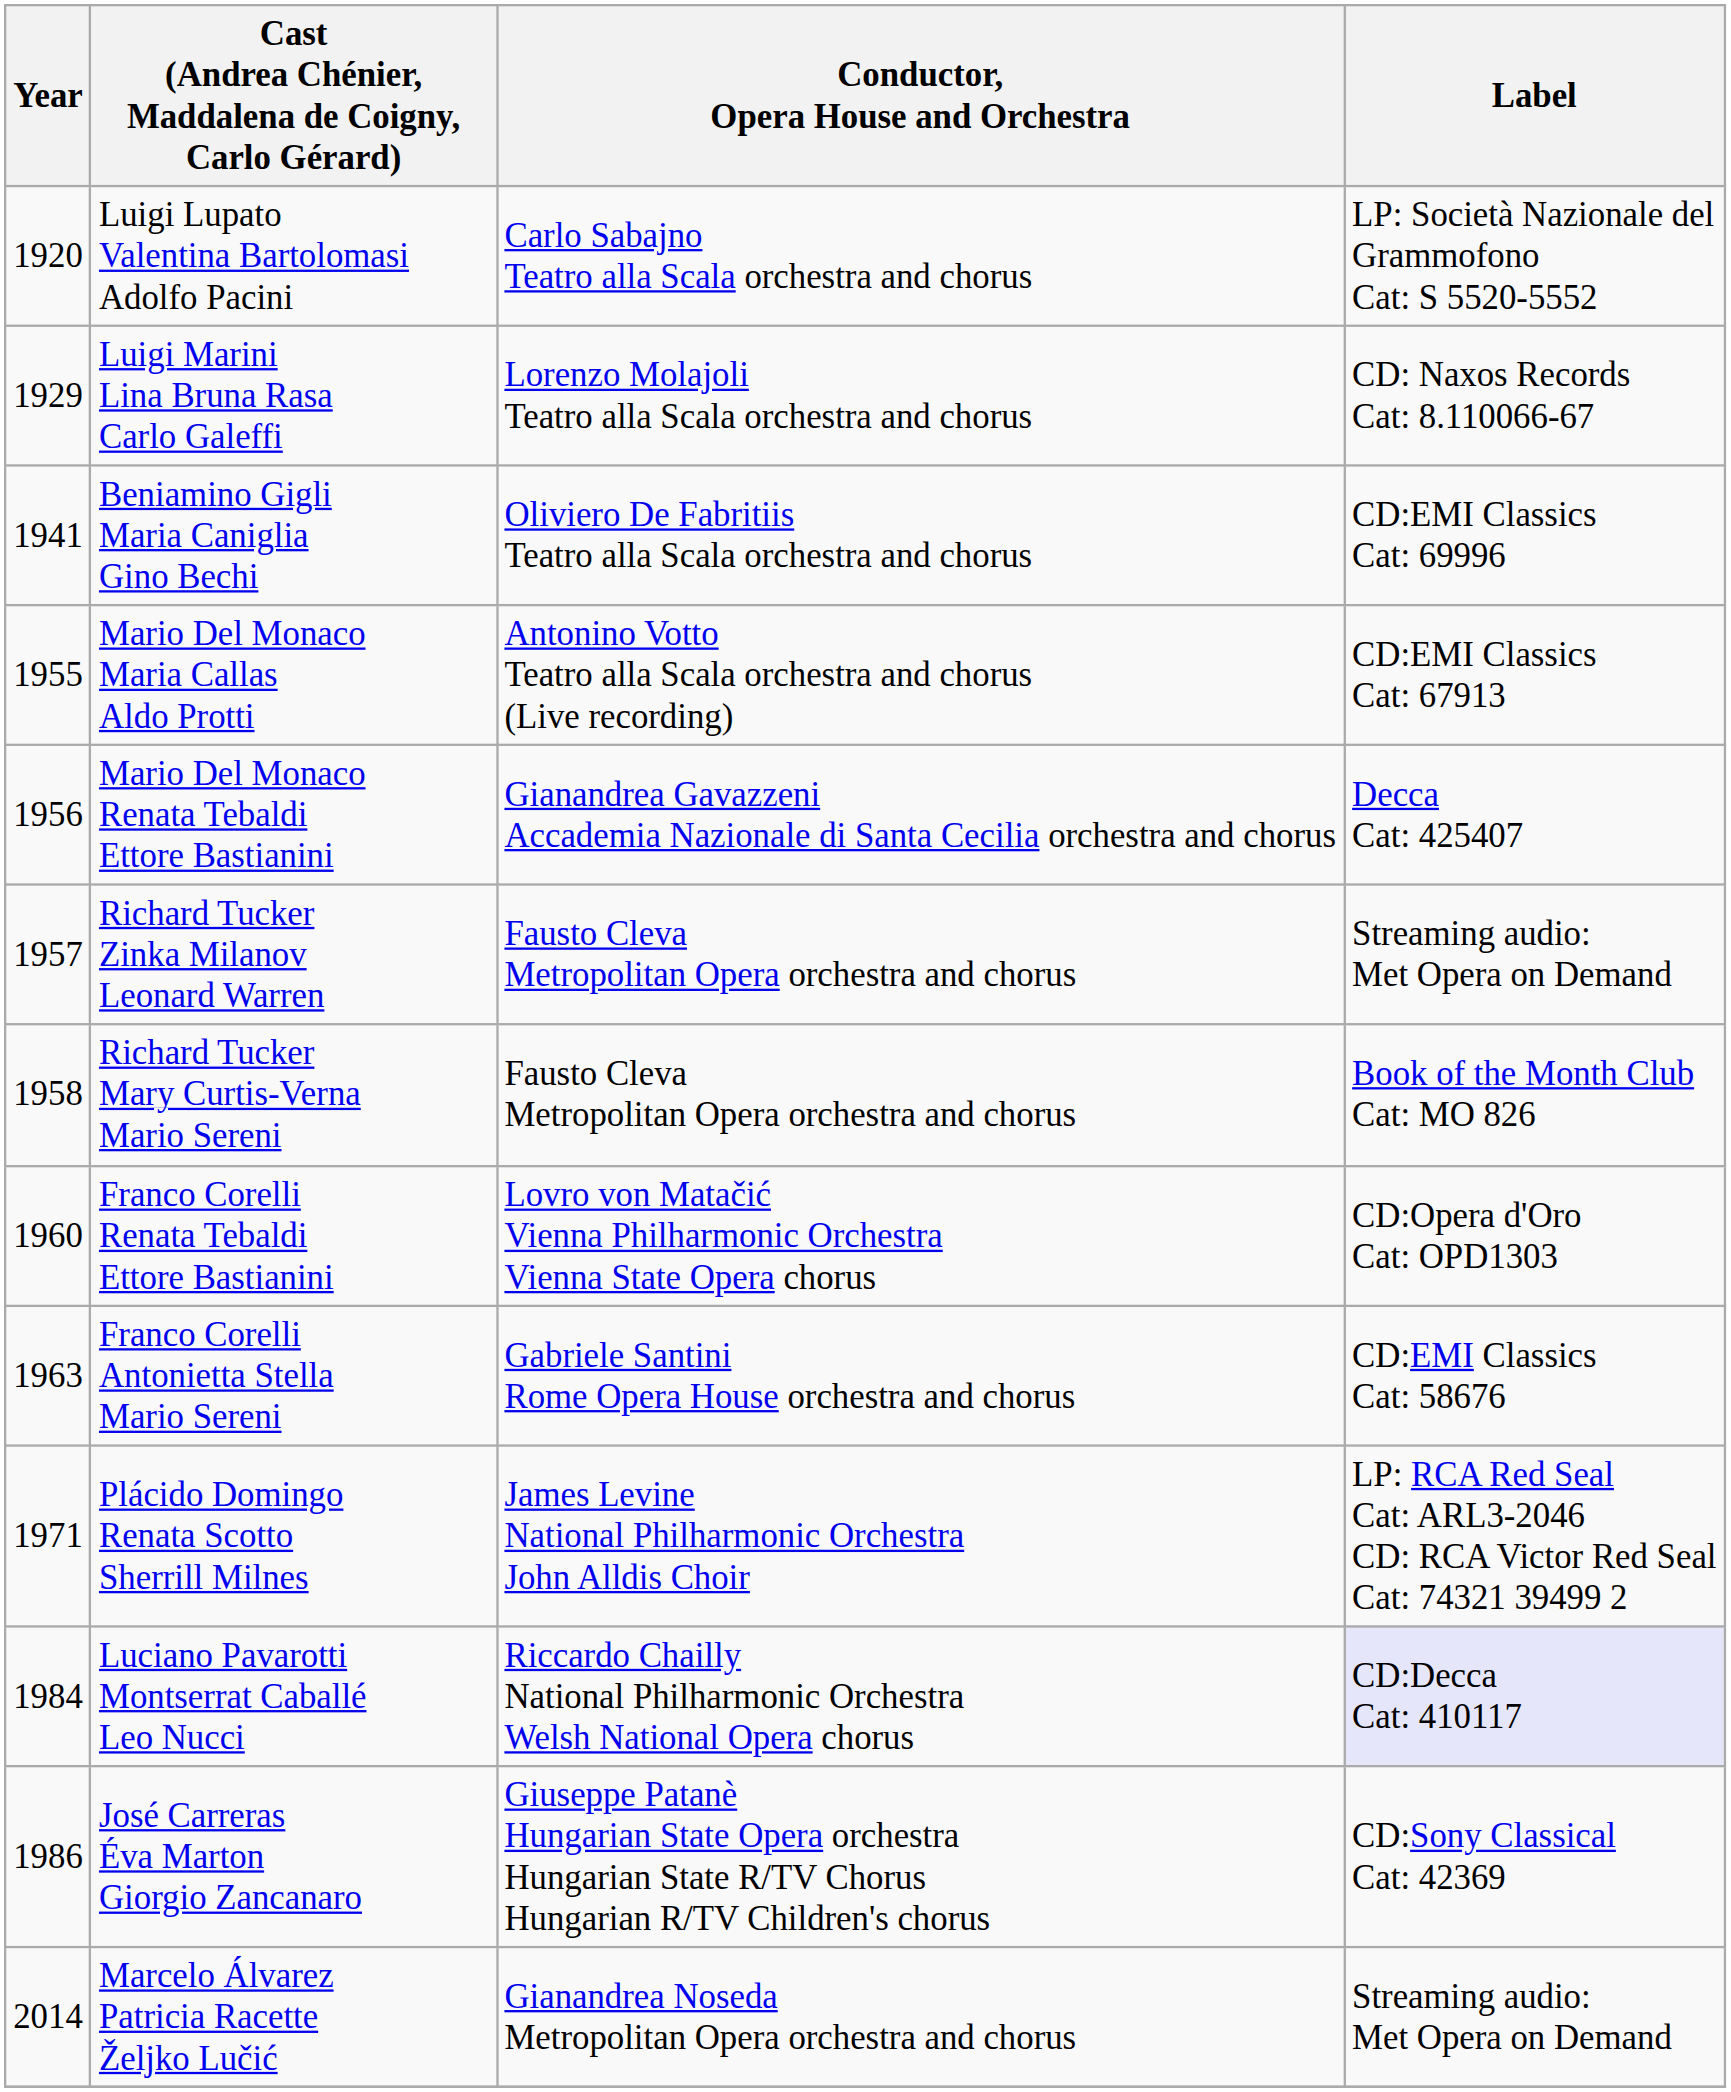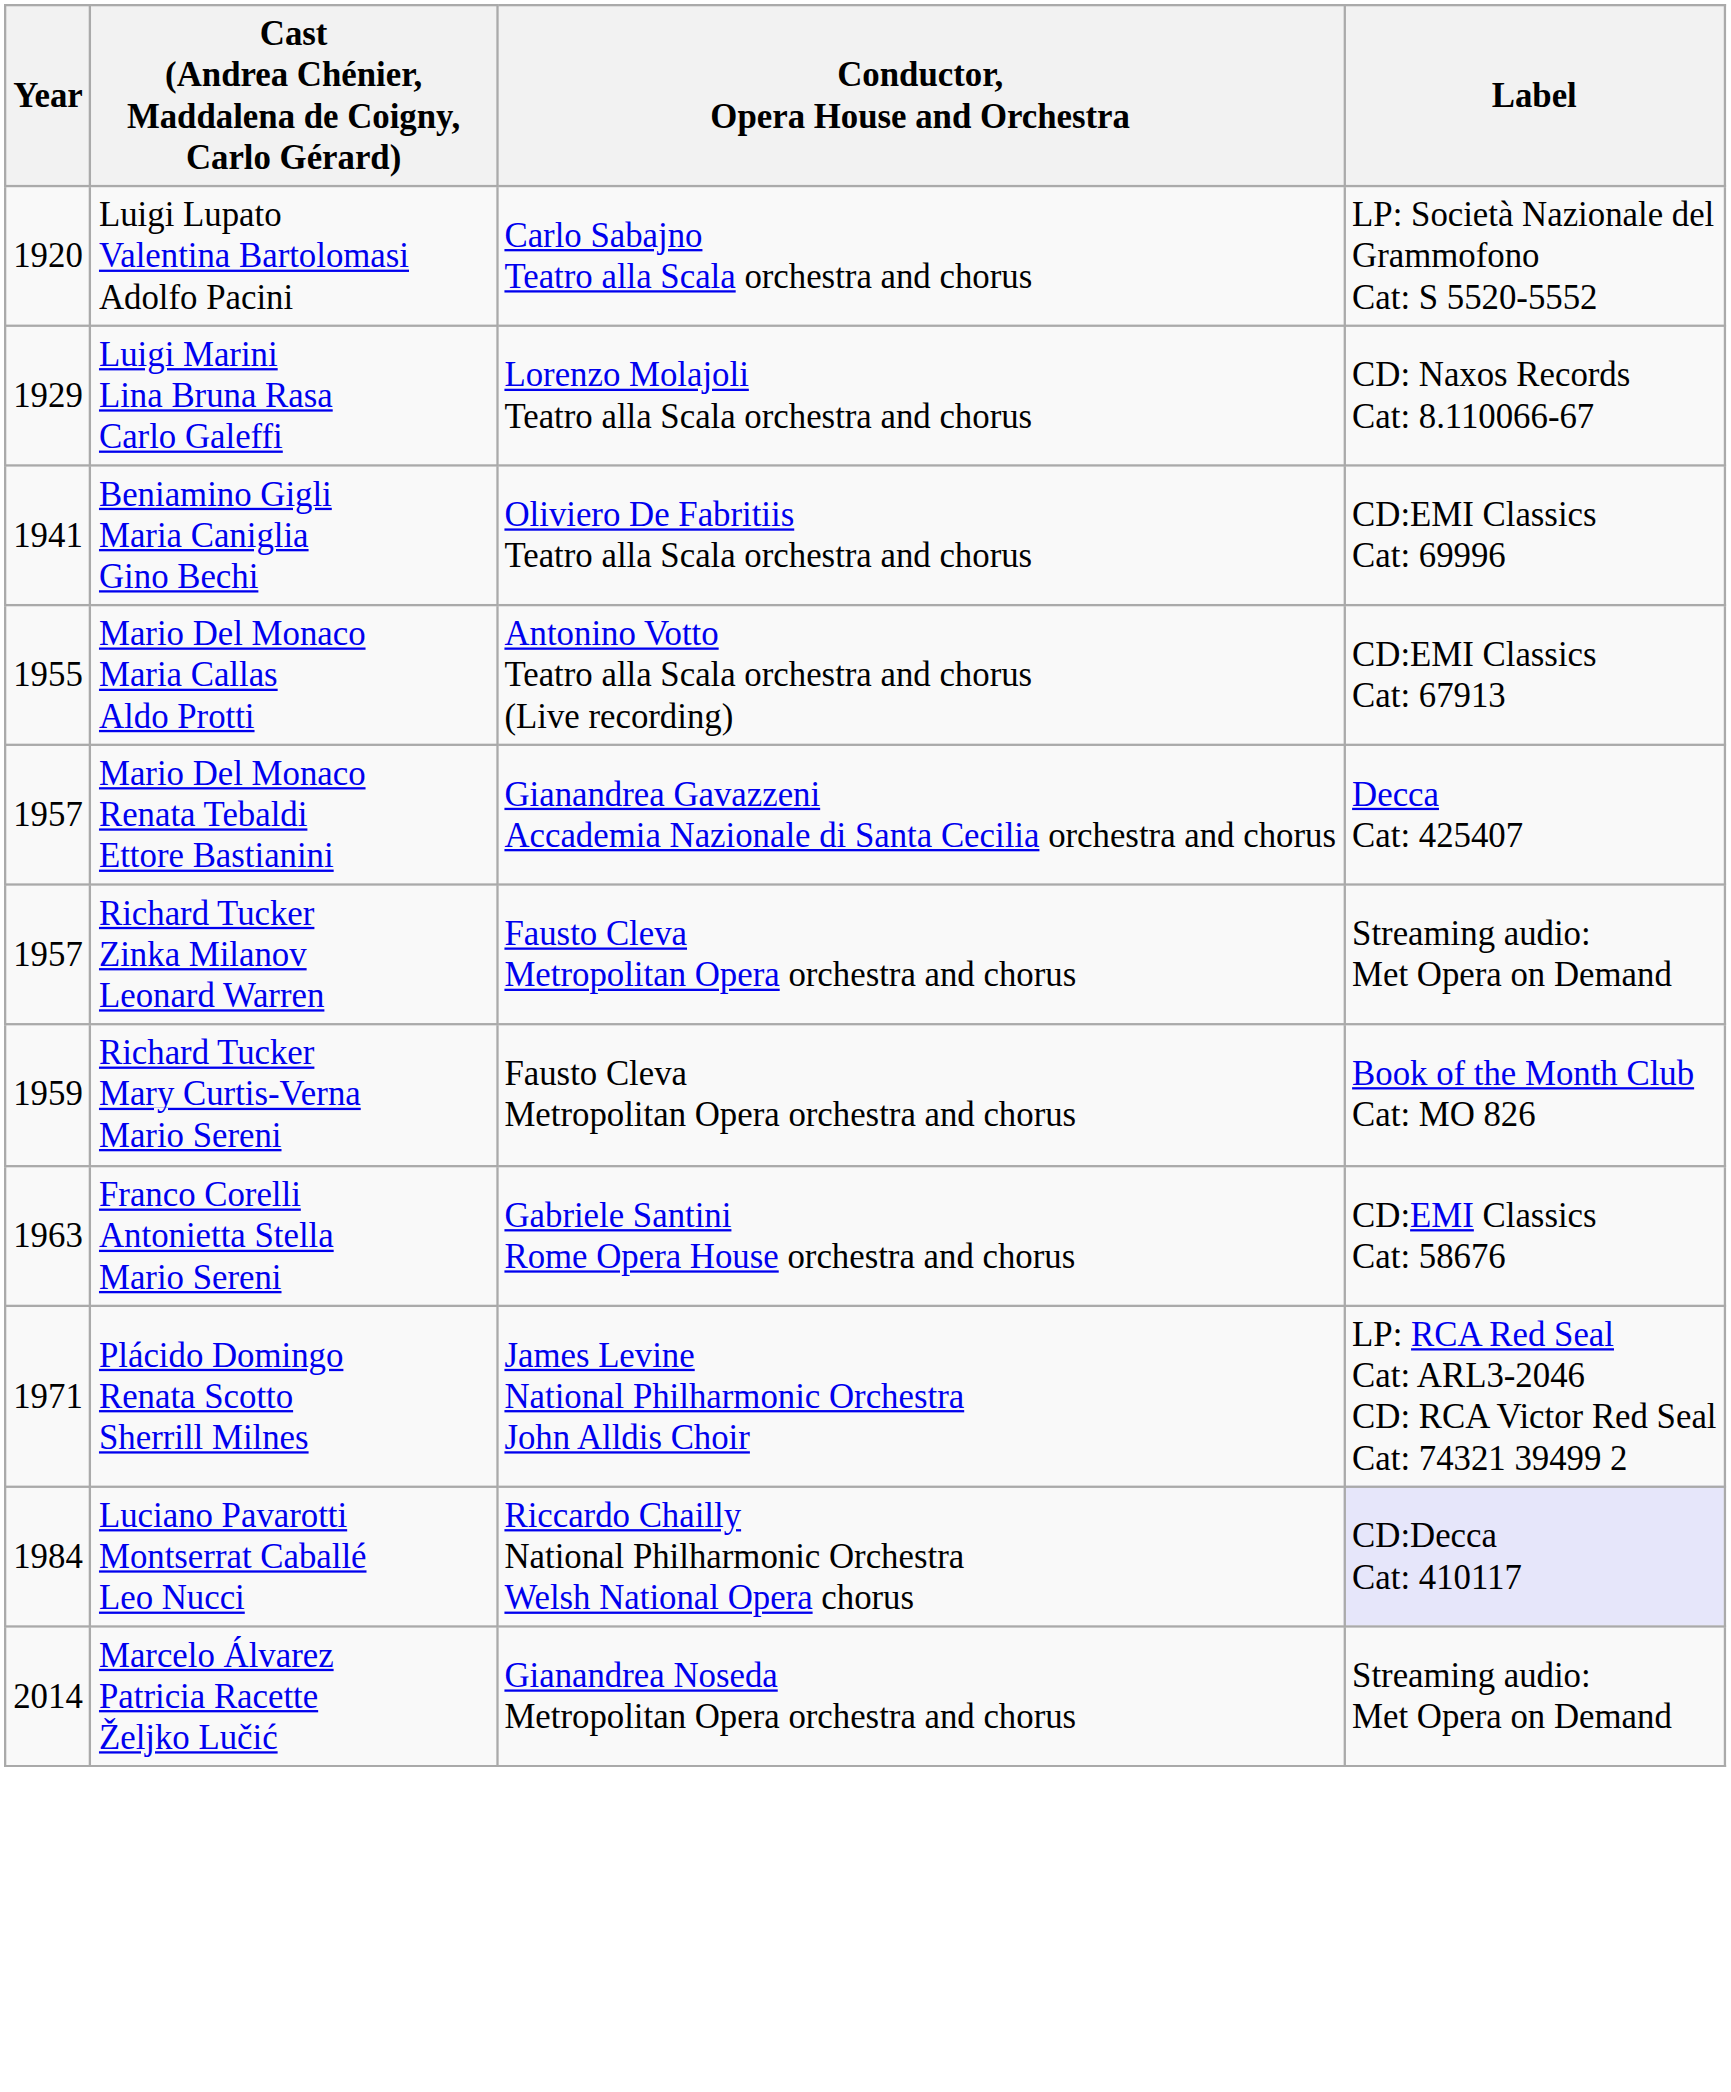 <table class="wikitable" style="font-size:95%;">
 <tr>
 <th>Year</th>
 <th Width="170">Cast<br>(Andrea Chénier,<br>Maddalena de Coigny,<br>Carlo Gérard)</th>
 <th>Conductor,<br>Opera House and Orchestra</th>
 <th>Label</th>
 </tr>
 <tr>
 <td>1920</td>
 <td>Luigi Lupato<br><a href='#'>Valentina Bartolomasi</a><br>Adolfo Pacini</td>
 <td><a href='#'>Carlo Sabajno</a><br><a href='#'>Teatro alla Scala</a> orchestra and chorus</td>
 <td>LP: Società Nazionale del<br>Grammofono<br>Cat: S 5520-5552</td>
 </tr>
 <tr>
 <td>1929</td>
 <td><a href='#'>Luigi Marini</a><br><a href='#'>Lina Bruna Rasa</a><br><a href='#'>Carlo Galeffi</a></td>
 <td><a href='#'>Lorenzo Molajoli</a><br>Teatro alla Scala orchestra and chorus</td>
 <td>CD: Naxos Records<br>Cat: 8.110066-67</td>
 </tr>
 <tr>
 <td>1941</td>
 <td><a href='#'>Beniamino Gigli</a><br><a href='#'>Maria Caniglia</a><br><a href='#'>Gino Bechi</a></td>
 <td><a href='#'>Oliviero De Fabritiis</a><br>Teatro alla Scala orchestra and chorus</td>
 <td>CD:EMI Classics<br>Cat: 69996</td>
 </tr>
 <tr>
 <td>1955</td>
 <td><a href='#'>Mario Del Monaco</a><br><a href='#'>Maria Callas</a><br><a href='#'>Aldo Protti</a></td>
 <td><a href='#'>Antonino Votto</a><br>Teatro alla Scala orchestra and chorus<br>(Live recording)</td>
 <td>CD:EMI Classics<br>Cat: 67913</td>
 </tr>
 <tr>
-<td>1956</td>
+<td>1957</td>
 <td><a href='#'>Mario Del Monaco</a><br><a href='#'>Renata Tebaldi</a><br> <a href='#'>Ettore Bastianini</a></td>
 <td><a href='#'>Gianandrea Gavazzeni</a><br><a href='#'>Accademia Nazionale di Santa Cecilia</a> orchestra and chorus</td>
 <td><a href='#'>Decca</a><br>Cat: 425407</td>
 </tr>
 <tr>
 <td>1957</td>
 <td><a href='#'>Richard Tucker</a><br><a href='#'>Zinka Milanov</a><br><a href='#'>Leonard Warren</a></td>
 <td><a href='#'>Fausto Cleva</a><br><a href='#'>Metropolitan Opera</a> orchestra and chorus</td>
 <td>Streaming audio:<br>Met Opera on Demand</td>
 </tr>
 <tr>
-<td>1958</td>
+<td>1959</td>
 <td><a href='#'>Richard Tucker</a><br><a href='#'>Mary Curtis-Verna</a><br> <a href='#'>Mario Sereni</a></td>
 <td>Fausto Cleva<br>Metropolitan Opera orchestra and chorus</td>
 <td><a href='#'>Book of the Month Club</a><br>Cat: MO 826</td>
-</tr>
-<tr>
-<td>1960</td>
-<td><a href='#'>Franco Corelli</a><br><a href='#'>Renata Tebaldi</a><br> <a href='#'>Ettore Bastianini</a></td>
-<td><a href='#'>Lovro von Matačić</a><br><a href='#'>Vienna Philharmonic Orchestra</a><br><a href='#'>Vienna State Opera</a> chorus</td>
-<td>CD:Opera d'Oro<br>Cat: OPD1303</td>
 </tr>
 <tr>
 <td>1963</td>
 <td><a href='#'>Franco Corelli</a><br><a href='#'>Antonietta Stella</a><br><a href='#'>Mario Sereni</a></td>
 <td><a href='#'>Gabriele Santini</a><br><a href='#'>Rome Opera House</a> orchestra and chorus</td>
 <td>CD:<a href='#'>EMI</a> Classics<br>Cat: 58676</td>
 </tr>
 <tr>
 <td>1971</td>
 <td><a href='#'>Plácido Domingo</a><br><a href='#'>Renata Scotto</a><br><a href='#'>Sherrill Milnes</a></td>
 <td><a href='#'>James Levine</a><br><a href='#'>National Philharmonic Orchestra</a><br><a href='#'>John Alldis Choir</a></td>
 <td>LP: <a href='#'>RCA Red Seal</a><br>Cat: ARL3-2046<br>CD: RCA Victor Red Seal<br>Cat: 74321 39499 2</td>
 </tr>
 <tr>
 <td>1984</td>
 <td><a href='#'>Luciano Pavarotti</a><br><a href='#'>Montserrat Caballé</a><br><a href='#'>Leo Nucci</a></td>
 <td><a href='#'>Riccardo Chailly</a><br>National Philharmonic Orchestra<br><a href='#'>Welsh National Opera</a> chorus</td>
 <td style="background: lavender;">CD:Decca<br>Cat: 410117</td>
 </tr>
 <tr>
-<td>1986</td>
-<td><a href='#'>José Carreras</a><br><a href='#'>Éva Marton</a><br><a href='#'>Giorgio Zancanaro</a></td>
-<td><a href='#'>Giuseppe Patanè</a><br><a href='#'>Hungarian State Opera</a> orchestra<br>Hungarian State R/TV Chorus<br>Hungarian R/TV Children's chorus</td>
-<td>CD:<a href='#'>Sony Classical</a><br>Cat: 42369</td>
-</tr>
-<tr>
 <td>2014</td>
 <td><a href='#'>Marcelo Álvarez</a><br><a href='#'>Patricia Racette</a><br><a href='#'>Željko Lučić</a></td>
 <td><a href='#'>Gianandrea Noseda</a><br>Metropolitan Opera orchestra and chorus</td>
 <td>Streaming audio:<br>Met Opera on Demand</td>
 </tr>
 <tr>
 </tr>
 </table>
